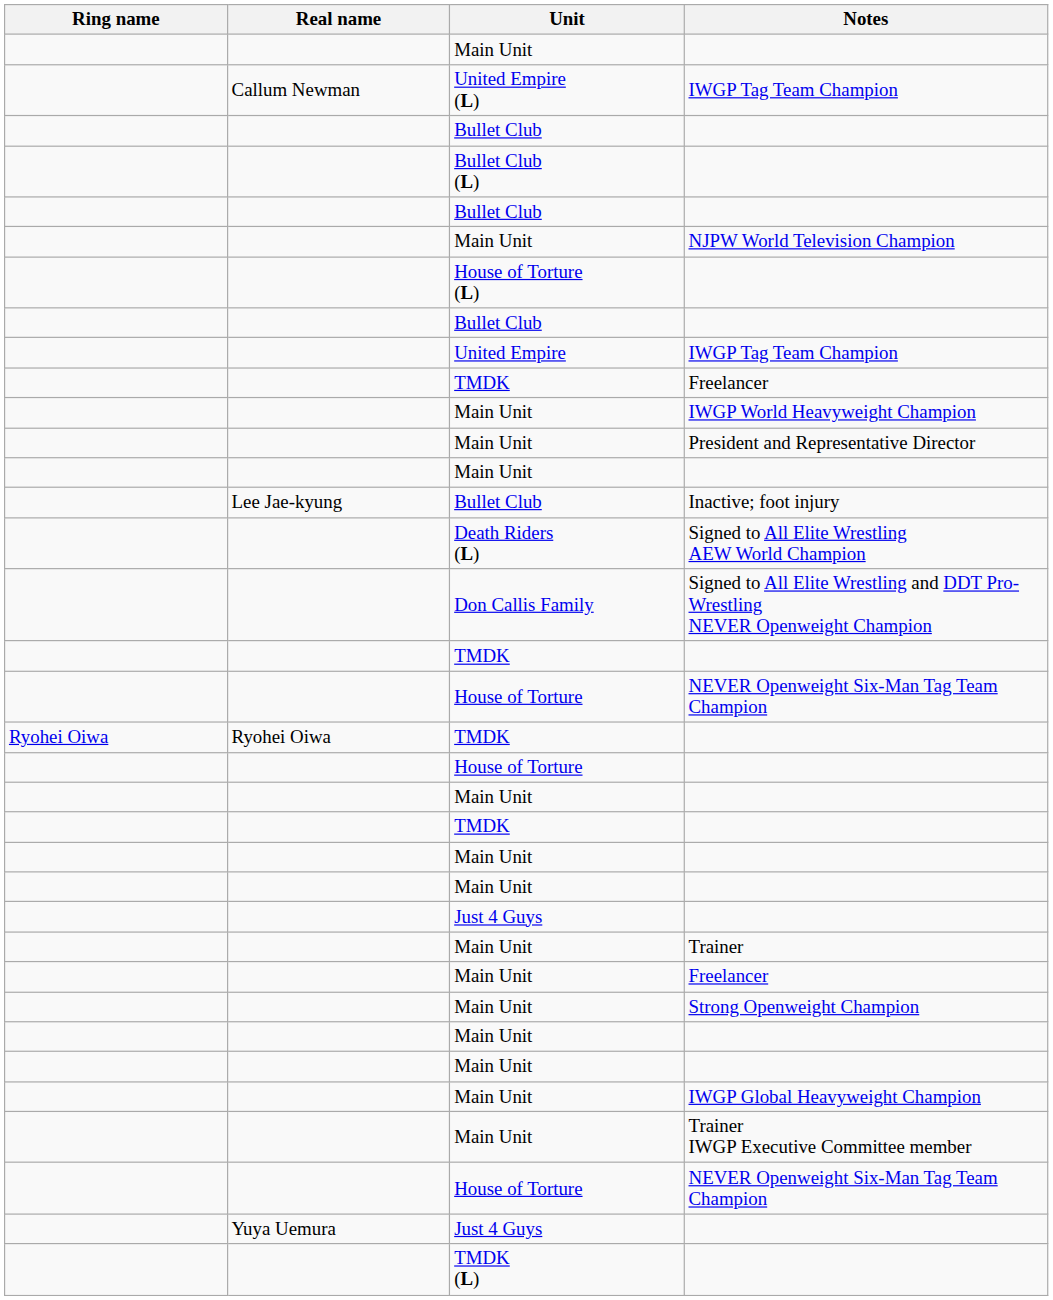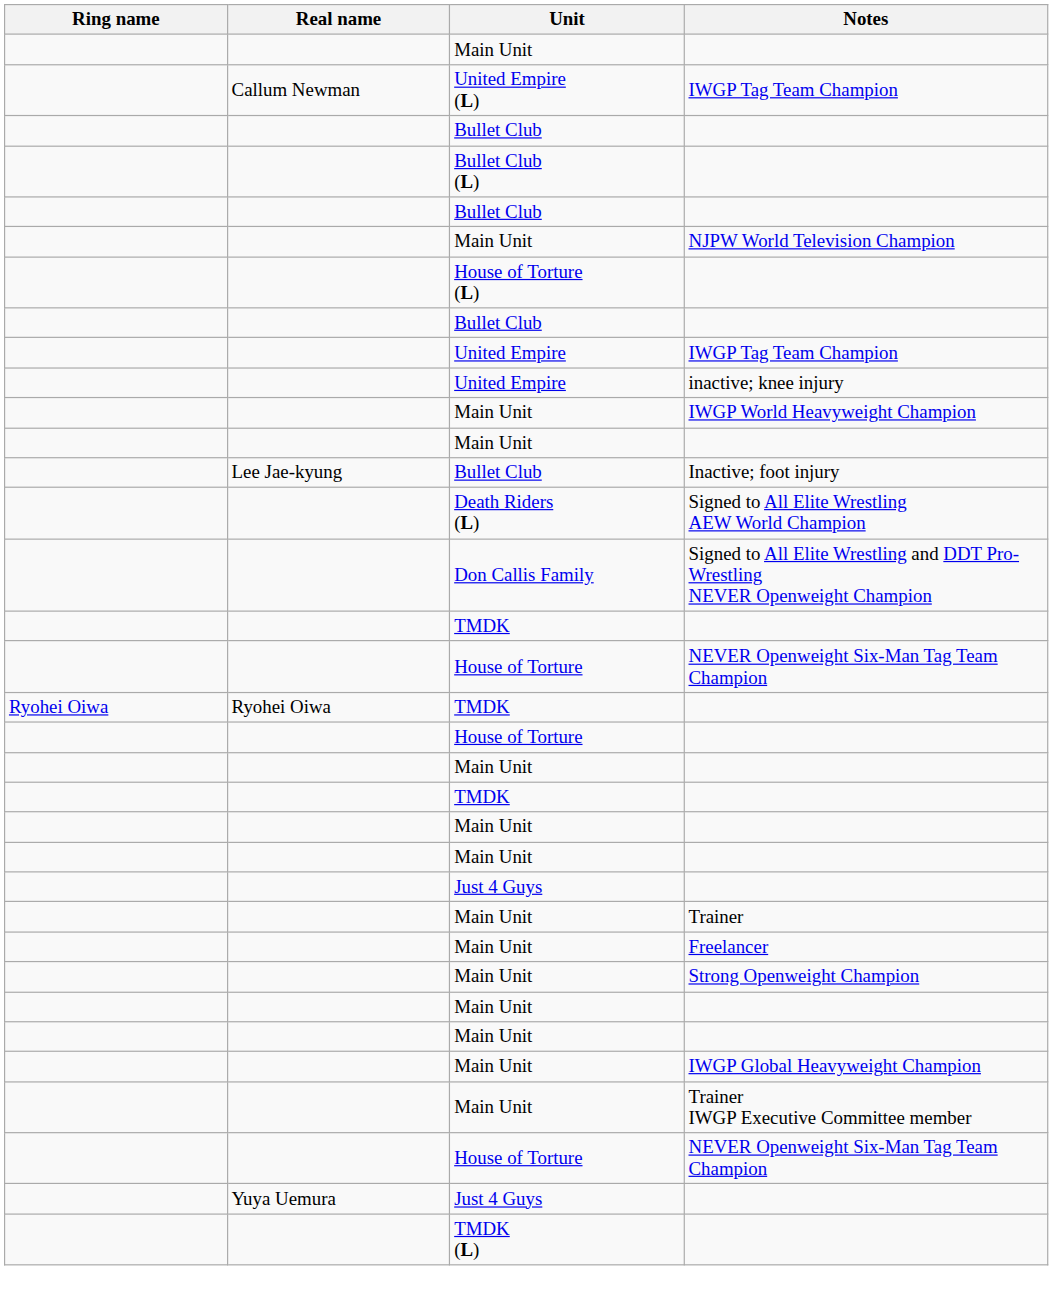 <table class="wikitable sortable" width="70%;">
 <tr>
 <th width="19%">Ring name</th>
 <th width="19%">Real name</th>
 <th width="20%">Unit</th>
 <th width="31%">Notes</th>
 </tr>
 <tr>
 <td></td>
 <td></td>
 <td>Main Unit</td>
 <td></td>
 </tr>
 <tr>
 <td></td>
 <td>Callum Newman</td>
 <td><a href='#'>United Empire</a><br>(<strong>L</strong>)</td>
 <td><a href='#'>IWGP Tag Team Champion</a></td>
 </tr>
 <tr>
 <td></td>
 <td></td>
 <td><a href='#'>Bullet Club</a></td>
 <td></td>
 </tr>
 <tr>
 <td></td>
 <td></td>
 <td><a href='#'>Bullet Club</a><br>(<strong>L</strong>)</td>
 <td></td>
 </tr>
 <tr>
 <td></td>
 <td></td>
 <td><a href='#'>Bullet Club</a></td>
 <td></td>
 </tr>
 <tr>
 <td></td>
 <td></td>
 <td>Main Unit</td>
 <td><a href='#'>NJPW World Television Champion</a></td>
 </tr>
 <tr>
 <td></td>
 <td></td>
 <td><a href='#'>House of Torture</a><br>(<strong>L</strong>)</td>
 <td></td>
 </tr>
 <tr>
 <td></td>
 <td></td>
 <td><a href='#'>Bullet Club</a></td>
 <td></td>
 </tr>
 <tr>
 <td></td>
 <td></td>
 <td><a href='#'>United Empire</a></td>
 <td><a href='#'>IWGP Tag Team Champion</a></td>
 </tr>
 <tr>
 <td></td>
 <td></td>
-<td><a href='#'>TMDK</a></td>
-<td>Freelancer</td>
+<td><a href='#'>United Empire</a></td>
+<td>inactive; knee injury</td>
 </tr>
 <tr>
 <td></td>
 <td></td>
 <td>Main Unit</td>
 <td><a href='#'>IWGP World Heavyweight Champion</a></td>
-</tr>
-<tr>
-<td></td>
-<td></td>
-<td>Main Unit</td>
-<td>President and Representative Director</td>
 </tr>
 <tr>
 <td></td>
 <td></td>
 <td>Main Unit</td>
 <td></td>
 </tr>
 <tr>
 <td></td>
 <td>Lee Jae-kyung</td>
 <td><a href='#'>Bullet Club</a></td>
 <td>Inactive; foot injury</td>
 </tr>
 <tr>
 <td></td>
 <td></td>
 <td><a href='#'>Death Riders</a><br>(<strong>L</strong>)</td>
 <td>Signed to <a href='#'>All Elite Wrestling</a><br><a href='#'>AEW World Champion</a></td>
 </tr>
 <tr>
 <td></td>
 <td></td>
 <td><a href='#'>Don Callis Family</a></td>
 <td>Signed to <a href='#'>All Elite Wrestling</a> and <a href='#'>DDT Pro-Wrestling</a><br><a href='#'>NEVER Openweight Champion</a></td>
 </tr>
 <tr>
 <td></td>
 <td></td>
 <td><a href='#'>TMDK</a></td>
 <td></td>
 </tr>
 <tr>
 <td></td>
 <td></td>
 <td><a href='#'>House of Torture</a></td>
 <td><a href='#'>NEVER Openweight Six-Man Tag Team Champion</a></td>
 </tr>
 <tr>
 <td><a href='#'>Ryohei Oiwa</a></td>
 <td>Ryohei Oiwa</td>
 <td><a href='#'>TMDK</a></td>
 <td></td>
 </tr>
 <tr>
 <td></td>
 <td></td>
 <td><a href='#'>House of Torture</a></td>
 <td></td>
 </tr>
 <tr>
 <td></td>
 <td></td>
 <td>Main Unit</td>
 <td></td>
 </tr>
 <tr>
 <td></td>
 <td></td>
 <td><a href='#'>TMDK</a></td>
 <td></td>
 </tr>
 <tr>
 <td></td>
 <td></td>
 <td>Main Unit</td>
 <td></td>
 </tr>
 <tr>
 <td></td>
 <td></td>
 <td>Main Unit</td>
 <td></td>
 </tr>
 <tr>
 <td></td>
 <td></td>
 <td><a href='#'>Just 4 Guys</a></td>
 <td></td>
 </tr>
 <tr>
 <td></td>
 <td></td>
 <td>Main Unit</td>
 <td>Trainer</td>
 </tr>
 <tr>
 <td></td>
 <td></td>
 <td>Main Unit</td>
 <td><a href='#'>Freelancer</a></td>
 </tr>
 <tr>
 <td></td>
 <td></td>
 <td>Main Unit</td>
 <td><a href='#'>Strong Openweight Champion</a></td>
 </tr>
 <tr>
 <td></td>
 <td></td>
 <td>Main Unit</td>
 <td></td>
 </tr>
 <tr>
 <td></td>
 <td></td>
 <td>Main Unit</td>
 <td></td>
 </tr>
 <tr>
 <td></td>
 <td></td>
 <td>Main Unit</td>
 <td><a href='#'>IWGP Global Heavyweight Champion</a></td>
 </tr>
 <tr>
 <td></td>
 <td></td>
 <td>Main Unit</td>
 <td>Trainer<br>IWGP Executive Committee member</td>
 </tr>
 <tr>
 <td></td>
 <td></td>
 <td><a href='#'>House of Torture</a></td>
 <td><a href='#'>NEVER Openweight Six-Man Tag Team Champion</a></td>
 </tr>
 <tr>
 <td></td>
 <td>Yuya Uemura</td>
 <td><a href='#'>Just 4 Guys</a></td>
 <td></td>
 </tr>
 <tr>
 <td></td>
 <td></td>
 <td><a href='#'>TMDK</a><br>(<strong>L</strong>)</td>
 <td></td>
 </tr>
 </table>
